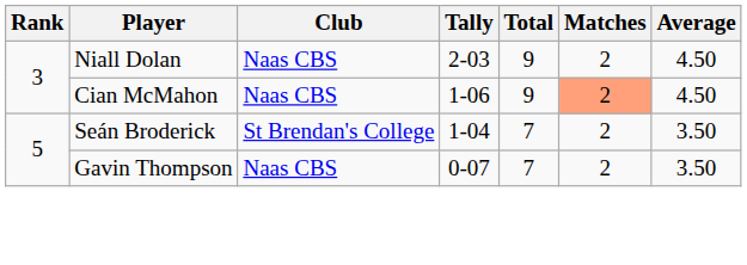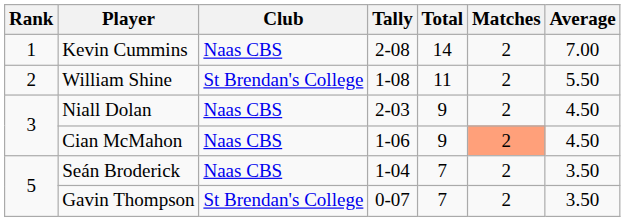 <table class="wikitable">
 <tr>
 <th>Rank</th>
 <th>Player</th>
 <th>Club</th>
 <th>Tally</th>
 <th>Total</th>
 <th>Matches</th>
 <th>Average</th>
+</tr>
+<tr>
+<td rowspan="1" style="text-align:center;">1</td>
+<td>Kevin Cummins</td>
+<td><a href='#'>Naas CBS</a></td>
+<td align=center>2-08</td>
+<td align=center>14</td>
+<td align=center>2</td>
+<td align=center>7.00</td>
+</tr>
+<tr>
+<td rowspan="1" style="text-align:center;">2</td>
+<td>William Shine</td>
+<td><a href='#'>St Brendan's College</a></td>
+<td align=center>1-08</td>
+<td align=center>11</td>
+<td align=center>2</td>
+<td align=center>5.50</td>
 </tr>
 <tr>
 <td rowspan="2" style="text-align:center;">3</td>
 <td>Niall Dolan</td>
 <td><a href='#'>Naas CBS</a></td>
 <td align=center>2-03</td>
 <td align=center>9</td>
 <td align=center>2</td>
 <td align=center>4.50</td>
 </tr>
 <tr>
 <td>Cian McMahon</td>
 <td><a href='#'>Naas CBS</a></td>
 <td align=center>1-06</td>
 <td align=center>9</td>
 <td align=center style="background: lightsalmon;">2</td>
 <td align=center>4.50</td>
 </tr>
 <tr>
 <td rowspan="2" style="text-align:center;">5</td>
 <td>Seán Broderick</td>
-<td><a href='#'>St Brendan's College</a></td>
+<td><a href='#'>Naas CBS</a></td>
 <td align=center>1-04</td>
 <td align=center>7</td>
 <td align=center>2</td>
 <td align=center>3.50</td>
 </tr>
 <tr>
 <td>Gavin Thompson</td>
-<td><a href='#'>Naas CBS</a></td>
+<td><a href='#'>St Brendan's College</a></td>
 <td align=center>0-07</td>
 <td align=center>7</td>
 <td align=center>2</td>
 <td align=center>3.50</td>
 </tr>
 </table>
